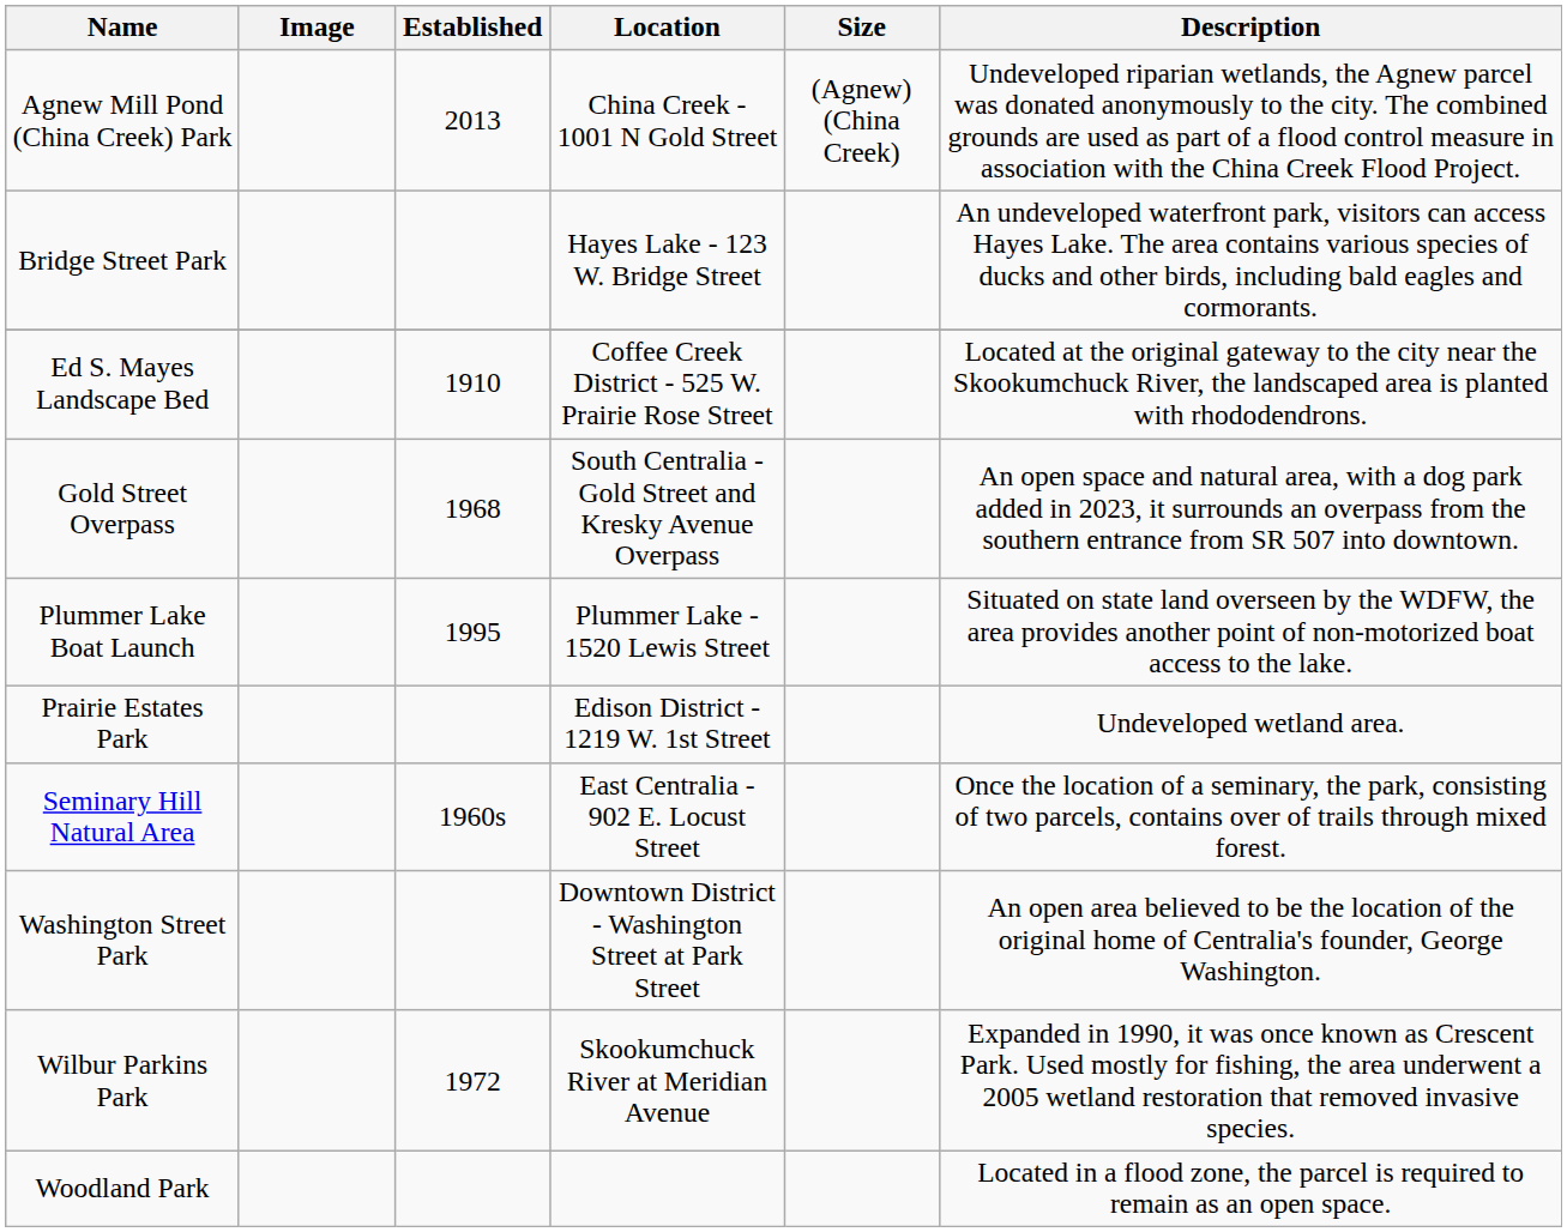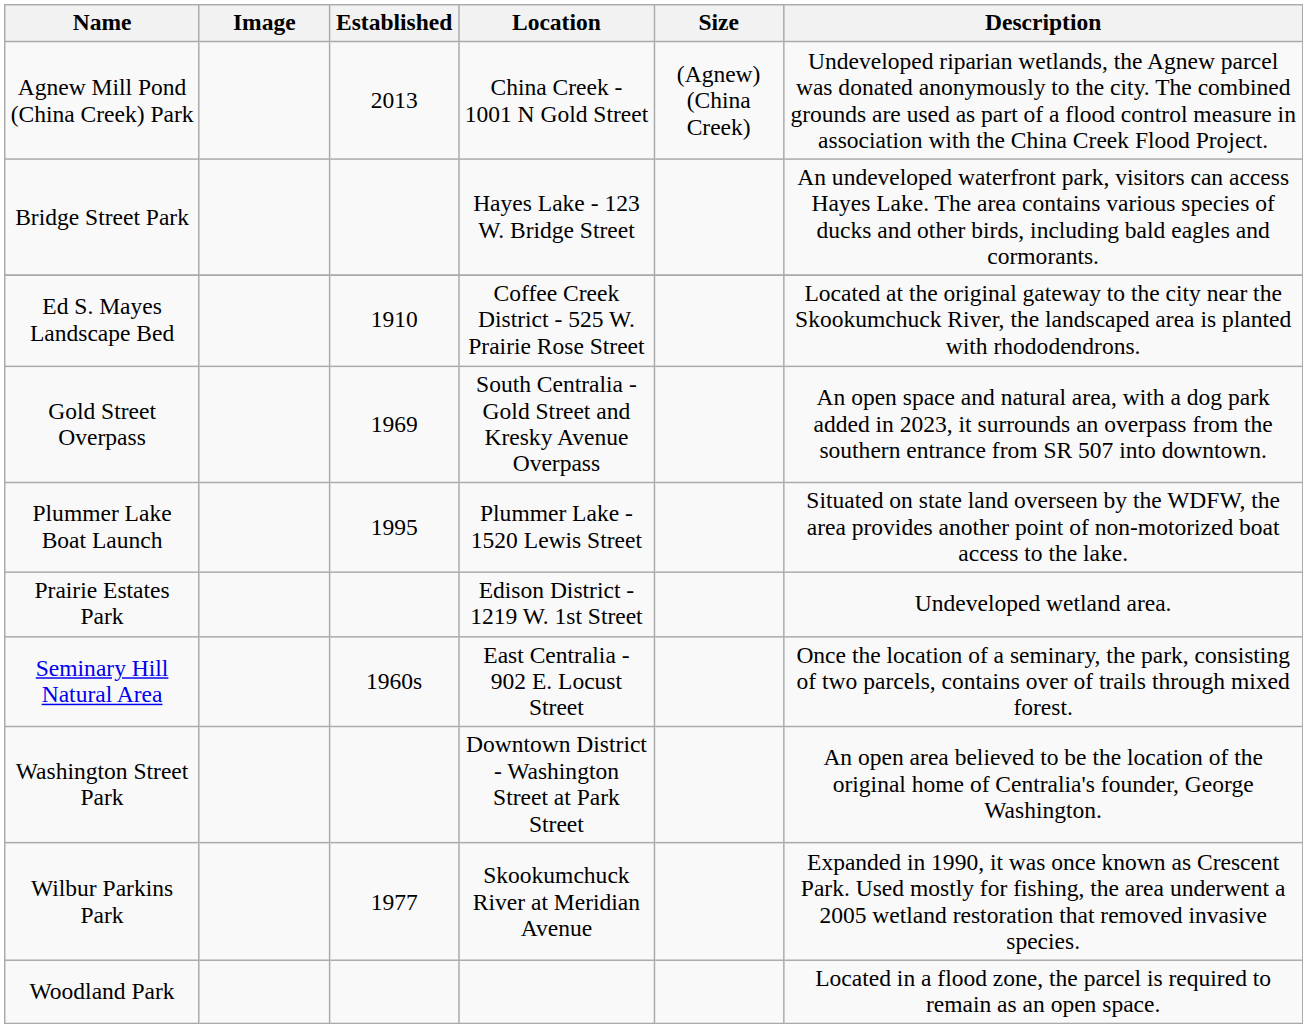 <table class="wikitable sortable" style="text-align:center; width:100%">
 <tr>
 <th width=15%>Name</th>
 <th width=10% class = "unsortable">Image</th>
 <th>Established</th>
 <th width=15%>Location</th>
 <th width=10%>Size</th>
 <th width=40% class = "unsortable">Description</th>
 </tr>
 <tr>
 <td>Agnew Mill Pond (China Creek) Park</td>
 <td></td>
 <td>2013</td>
 <td>China Creek - 1001 N Gold Street</td>
 <td> (Agnew)  (China Creek)</td>
 <td>Undeveloped riparian wetlands, the Agnew parcel was donated anonymously to the city. The combined grounds are used as part of a flood control measure in association with the China Creek Flood Project.</td>
 </tr>
 <tr>
 <td>Bridge Street Park</td>
 <td></td>
 <td></td>
 <td>Hayes Lake - 123 W. Bridge Street</td>
 <td></td>
 <td>An undeveloped waterfront park, visitors can access Hayes Lake. The area contains various species of ducks and other birds, including bald eagles and cormorants.</td>
 </tr>
 <tr>
 </tr>
 <tr>
 <td>Ed S. Mayes Landscape Bed</td>
 <td></td>
 <td>1910</td>
 <td>Coffee Creek District - 525 W. Prairie Rose Street</td>
 <td></td>
 <td>Located at the original gateway to the city near the Skookumchuck River, the landscaped area is planted with rhododendrons.</td>
 </tr>
 <tr>
 <td>Gold Street Overpass</td>
 <td></td>
-<td>1968</td>
+<td>1969</td>
 <td>South Centralia - Gold Street and Kresky Avenue Overpass</td>
 <td></td>
 <td>An open space and natural area, with a dog park added in 2023, it surrounds an overpass from the southern entrance from SR 507 into downtown.</td>
 </tr>
 <tr>
 <td>Plummer Lake Boat Launch</td>
 <td></td>
 <td>1995</td>
 <td>Plummer Lake - 1520 Lewis Street</td>
 <td></td>
 <td>Situated on state land overseen by the WDFW, the area provides another point of non-motorized boat access to the lake.</td>
 </tr>
 <tr>
 <td>Prairie Estates Park</td>
 <td></td>
 <td></td>
 <td>Edison District - 1219 W. 1st Street</td>
 <td></td>
 <td>Undeveloped wetland area.</td>
 </tr>
 <tr>
 <td><a href='#'>Seminary Hill Natural Area</a></td>
 <td></td>
 <td>1960s</td>
 <td>East Centralia - 902 E. Locust Street</td>
 <td></td>
 <td>Once the location of a seminary, the park, consisting of two parcels, contains over  of trails through mixed forest.</td>
 </tr>
 <tr>
 <td>Washington Street Park</td>
 <td></td>
 <td></td>
 <td>Downtown District - Washington Street at Park Street</td>
 <td></td>
 <td>An open area believed to be the location of the original home of Centralia's founder, George Washington.</td>
 </tr>
 <tr>
 <td>Wilbur Parkins Park</td>
 <td></td>
-<td>1972</td>
+<td>1977</td>
 <td>Skookumchuck River at Meridian Avenue</td>
 <td></td>
 <td>Expanded in 1990, it was once known as Crescent Park. Used mostly for fishing, the area underwent a 2005 wetland restoration that removed invasive species.</td>
 </tr>
 <tr>
 <td>Woodland Park</td>
 <td></td>
 <td></td>
 <td></td>
 <td></td>
 <td>Located in a flood zone, the parcel is required to remain as an open space.</td>
 </tr>
 </table>
